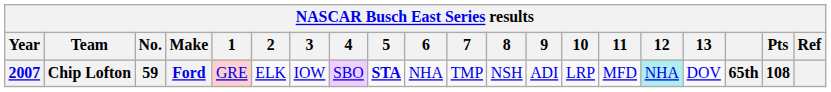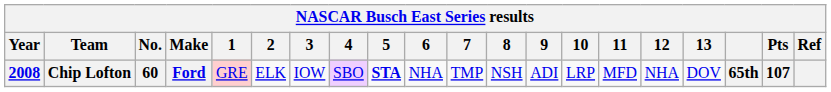 <table class="wikitable" style="text-align:center; font-size:75%">
 <tr>
 <th colspan=45><a href='#'>NASCAR Busch East Series</a> results</th>
 </tr>
 <tr>
 <th>Year</th>
 <th>Team</th>
 <th>No.</th>
 <th>Make</th>
 <th>1</th>
 <th>2</th>
 <th>3</th>
 <th>4</th>
 <th>5</th>
 <th>6</th>
 <th>7</th>
 <th>8</th>
 <th>9</th>
 <th>10</th>
 <th>11</th>
 <th>12</th>
 <th>13</th>
 <th></th>
 <th>Pts</th>
 <th>Ref</th>
 </tr>
 <tr>
-<th><a href='#'>2007</a></th>
+<th><a href='#'>2008</a></th>
 <th>Chip Lofton</th>
-<th>59</th>
+<th>60</th>
 <th><a href='#'>Ford</a></th>
 <td style="background:#FFCFCF;"><a href='#'>GRE</a><br></td>
 <td><a href='#'>ELK</a></td>
 <td><a href='#'>IOW</a></td>
 <td style="background:#EFCFFF;"><a href='#'>SBO</a><br></td>
 <td><strong><a href='#'>STA</a></strong></td>
 <td><a href='#'>NHA</a></td>
 <td><a href='#'>TMP</a></td>
 <td><a href='#'>NSH</a></td>
 <td><a href='#'>ADI</a></td>
 <td><a href='#'>LRP</a></td>
 <td><a href='#'>MFD</a></td>
-<td style="background: paleturquoise;"><a href='#'>NHA</a></td>
+<td><a href='#'>NHA</a></td>
 <td><a href='#'>DOV</a></td>
 <th>65th</th>
-<th>108</th>
+<th>107</th>
 <th></th>
 </tr>
 </table>
